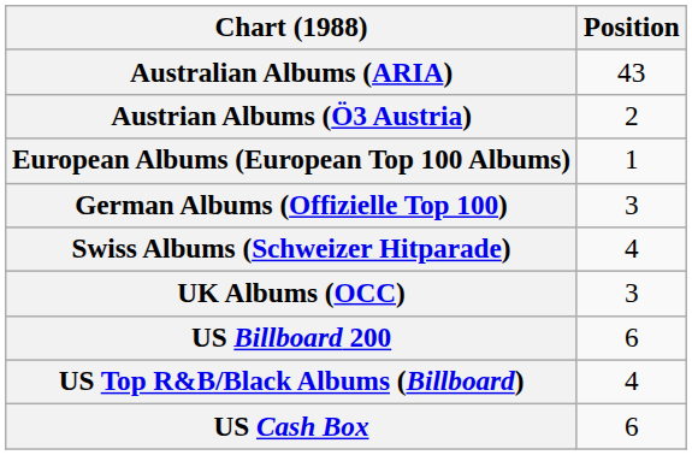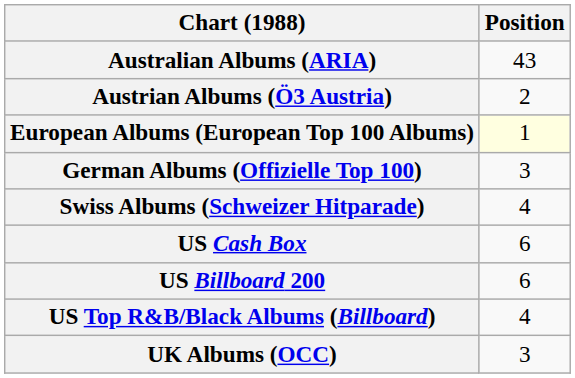 <table class="wikitable sortable plainrowheaders" style="text-align:center">
 <tr>
 <th>Chart (1988)</th>
 <th>Position</th>
 </tr>
 <tr>
 <th scope="row">Australian Albums (<a href='#'>ARIA</a>)</th>
 <td>43</td>
 </tr>
 <tr>
 <th scope="row">Austrian Albums (<a href='#'>Ö3 Austria</a>)</th>
 <td>2</td>
 </tr>
 <tr>
 <th scope="row">European Albums (European Top 100 Albums)</th>
-<td>1</td>
+<td style="background: lightyellow;">1</td>
 </tr>
 <tr>
 <th scope="row">German Albums (<a href='#'>Offizielle Top 100</a>)</th>
 <td>3</td>
 </tr>
 <tr>
 <th scope="row">Swiss Albums (<a href='#'>Schweizer Hitparade</a>)</th>
 <td>4</td>
 </tr>
 <tr>
-<th scope="row">UK Albums (<a href='#'>OCC</a>)</th>
-<td>3</td>
+<th scope="row">US <em><a href='#'>Cash Box</a></em></th>
+<td>6</td>
 </tr>
 <tr>
 <th scope="row">US <a href='#'><em>Billboard</em> 200</a></th>
 <td>6</td>
 </tr>
 <tr>
 <th scope="row">US <a href='#'>Top R&B/Black Albums</a> (<em><a href='#'>Billboard</a></em>)</th>
 <td>4</td>
 </tr>
 <tr>
-<th scope="row">US <em><a href='#'>Cash Box</a></em></th>
-<td>6</td>
+<th scope="row">UK Albums (<a href='#'>OCC</a>)</th>
+<td>3</td>
 </tr>
 </table>
